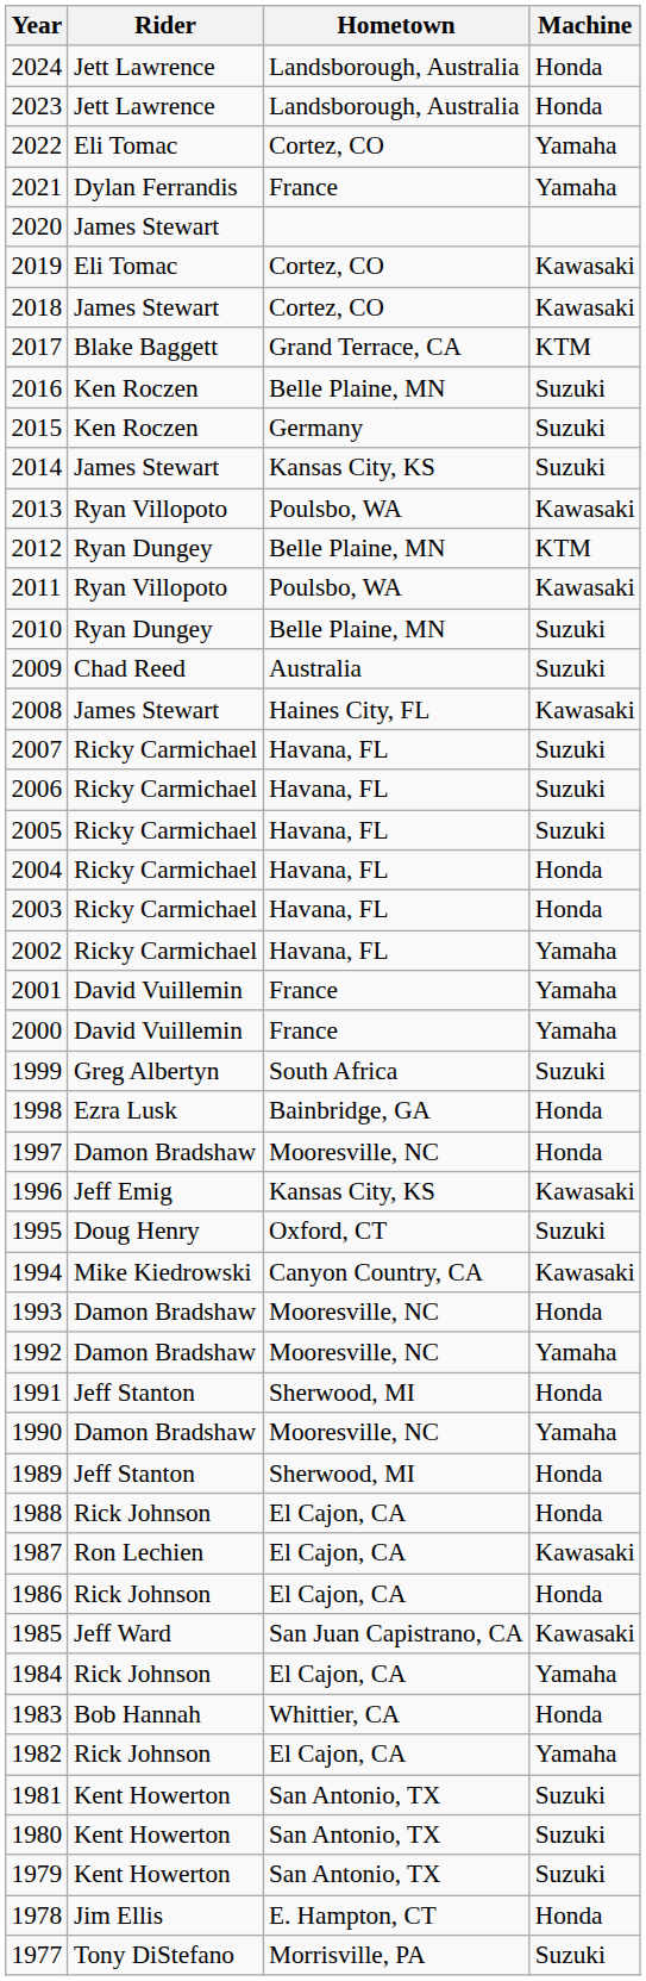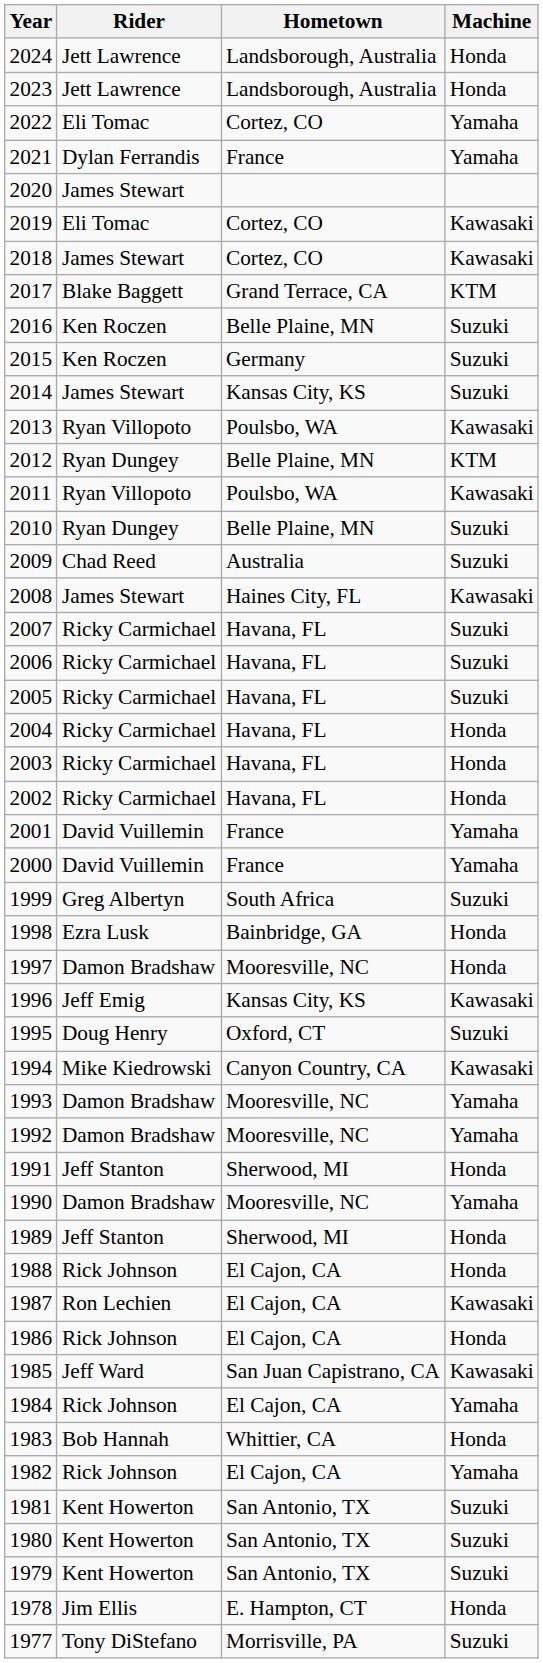 <table class="wikitable">
 <tr>
 <th>Year</th>
 <th>Rider</th>
 <th>Hometown</th>
 <th>Machine</th>
 </tr>
 <tr>
 <td>2024</td>
 <td>Jett Lawrence</td>
 <td>Landsborough, Australia</td>
 <td>Honda</td>
 </tr>
 <tr>
 <td>2023</td>
 <td>Jett Lawrence</td>
 <td>Landsborough, Australia</td>
 <td>Honda</td>
 </tr>
 <tr>
 <td>2022</td>
 <td>Eli Tomac</td>
 <td>Cortez, CO</td>
 <td>Yamaha</td>
 </tr>
 <tr>
 <td>2021</td>
 <td>Dylan Ferrandis</td>
 <td>France</td>
 <td>Yamaha</td>
 </tr>
 <tr>
 <td>2020</td>
 <td>James Stewart</td>
 <td></td>
 <td></td>
 </tr>
 <tr>
 <td>2019</td>
 <td>Eli Tomac</td>
 <td>Cortez, CO</td>
 <td>Kawasaki</td>
 </tr>
 <tr>
 <td>2018</td>
 <td>James Stewart</td>
 <td>Cortez, CO</td>
 <td>Kawasaki</td>
 </tr>
 <tr>
 <td>2017</td>
 <td>Blake Baggett</td>
 <td>Grand Terrace, CA</td>
 <td>KTM</td>
 </tr>
 <tr>
 <td>2016</td>
 <td>Ken Roczen</td>
 <td>Belle Plaine, MN</td>
 <td>Suzuki</td>
 </tr>
 <tr>
 <td>2015</td>
 <td>Ken Roczen</td>
 <td>Germany</td>
 <td>Suzuki</td>
 </tr>
 <tr>
 <td>2014</td>
 <td>James Stewart</td>
 <td>Kansas City, KS</td>
 <td>Suzuki</td>
 </tr>
 <tr>
 <td>2013</td>
 <td>Ryan Villopoto</td>
 <td>Poulsbo, WA</td>
 <td>Kawasaki</td>
 </tr>
 <tr>
 <td>2012</td>
 <td>Ryan Dungey</td>
 <td>Belle Plaine, MN</td>
 <td>KTM</td>
 </tr>
 <tr>
 <td>2011</td>
 <td>Ryan Villopoto</td>
 <td>Poulsbo, WA</td>
 <td>Kawasaki</td>
 </tr>
 <tr>
 <td>2010</td>
 <td>Ryan Dungey</td>
 <td>Belle Plaine, MN</td>
 <td>Suzuki</td>
 </tr>
 <tr>
 <td>2009</td>
 <td>Chad Reed</td>
 <td>Australia</td>
 <td>Suzuki</td>
 </tr>
 <tr>
 <td>2008</td>
 <td>James Stewart</td>
 <td>Haines City, FL</td>
 <td>Kawasaki</td>
 </tr>
 <tr>
 <td>2007</td>
 <td>Ricky Carmichael</td>
 <td>Havana, FL</td>
 <td>Suzuki</td>
 </tr>
 <tr>
 <td>2006</td>
 <td>Ricky Carmichael</td>
 <td>Havana, FL</td>
 <td>Suzuki</td>
 </tr>
 <tr>
 <td>2005</td>
 <td>Ricky Carmichael</td>
 <td>Havana, FL</td>
 <td>Suzuki</td>
 </tr>
 <tr>
 <td>2004</td>
 <td>Ricky Carmichael</td>
 <td>Havana, FL</td>
 <td>Honda</td>
 </tr>
 <tr>
 <td>2003</td>
 <td>Ricky Carmichael</td>
 <td>Havana, FL</td>
 <td>Honda</td>
 </tr>
 <tr>
 <td>2002</td>
 <td>Ricky Carmichael</td>
 <td>Havana, FL</td>
-<td>Yamaha</td>
+<td>Honda</td>
 </tr>
 <tr>
 <td>2001</td>
 <td>David Vuillemin</td>
 <td>France</td>
 <td>Yamaha</td>
 </tr>
 <tr>
 <td>2000</td>
 <td>David Vuillemin</td>
 <td>France</td>
 <td>Yamaha</td>
 </tr>
 <tr>
 <td>1999</td>
 <td>Greg Albertyn</td>
 <td>South Africa</td>
 <td>Suzuki</td>
 </tr>
 <tr>
 <td>1998</td>
 <td>Ezra Lusk</td>
 <td>Bainbridge, GA</td>
 <td>Honda</td>
 </tr>
 <tr>
 <td>1997</td>
 <td>Damon Bradshaw</td>
 <td>Mooresville, NC</td>
 <td>Honda</td>
 </tr>
 <tr>
 <td>1996</td>
 <td>Jeff Emig</td>
 <td>Kansas City, KS</td>
 <td>Kawasaki</td>
 </tr>
 <tr>
 <td>1995</td>
 <td>Doug Henry</td>
 <td>Oxford, CT</td>
 <td>Suzuki</td>
 </tr>
 <tr>
 <td>1994</td>
 <td>Mike Kiedrowski</td>
 <td>Canyon Country, CA</td>
 <td>Kawasaki</td>
 </tr>
 <tr>
 <td>1993</td>
 <td>Damon Bradshaw</td>
 <td>Mooresville, NC</td>
-<td>Honda</td>
+<td>Yamaha</td>
 </tr>
 <tr>
 <td>1992</td>
 <td>Damon Bradshaw</td>
 <td>Mooresville, NC</td>
 <td>Yamaha</td>
 </tr>
 <tr>
 <td>1991</td>
 <td>Jeff Stanton</td>
 <td>Sherwood, MI</td>
 <td>Honda</td>
 </tr>
 <tr>
 <td>1990</td>
 <td>Damon Bradshaw</td>
 <td>Mooresville, NC</td>
 <td>Yamaha</td>
 </tr>
 <tr>
 <td>1989</td>
 <td>Jeff Stanton</td>
 <td>Sherwood, MI</td>
 <td>Honda</td>
 </tr>
 <tr>
 <td>1988</td>
 <td>Rick Johnson</td>
 <td>El Cajon, CA</td>
 <td>Honda</td>
 </tr>
 <tr>
 <td>1987</td>
 <td>Ron Lechien</td>
 <td>El Cajon, CA</td>
 <td>Kawasaki</td>
 </tr>
 <tr>
 <td>1986</td>
 <td>Rick Johnson</td>
 <td>El Cajon, CA</td>
 <td>Honda</td>
 </tr>
 <tr>
 <td>1985</td>
 <td>Jeff Ward</td>
 <td>San Juan Capistrano, CA</td>
 <td>Kawasaki</td>
 </tr>
 <tr>
 <td>1984</td>
 <td>Rick Johnson</td>
 <td>El Cajon, CA</td>
 <td>Yamaha</td>
 </tr>
 <tr>
 <td>1983</td>
 <td>Bob Hannah</td>
 <td>Whittier, CA</td>
 <td>Honda</td>
 </tr>
 <tr>
 <td>1982</td>
 <td>Rick Johnson</td>
 <td>El Cajon, CA</td>
 <td>Yamaha</td>
 </tr>
 <tr>
 <td>1981</td>
 <td>Kent Howerton</td>
 <td>San Antonio, TX</td>
 <td>Suzuki</td>
 </tr>
 <tr>
 <td>1980</td>
 <td>Kent Howerton</td>
 <td>San Antonio, TX</td>
 <td>Suzuki</td>
 </tr>
 <tr>
 <td>1979</td>
 <td>Kent Howerton</td>
 <td>San Antonio, TX</td>
 <td>Suzuki</td>
 </tr>
 <tr>
 <td>1978</td>
 <td>Jim Ellis</td>
 <td>E. Hampton, CT</td>
 <td>Honda</td>
 </tr>
 <tr>
 <td>1977</td>
 <td>Tony DiStefano</td>
 <td>Morrisville, PA</td>
 <td>Suzuki</td>
 </tr>
 </table>
